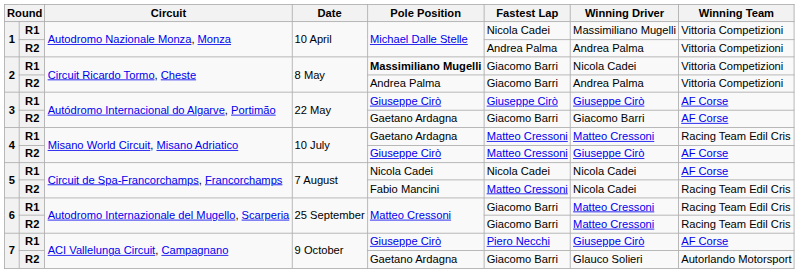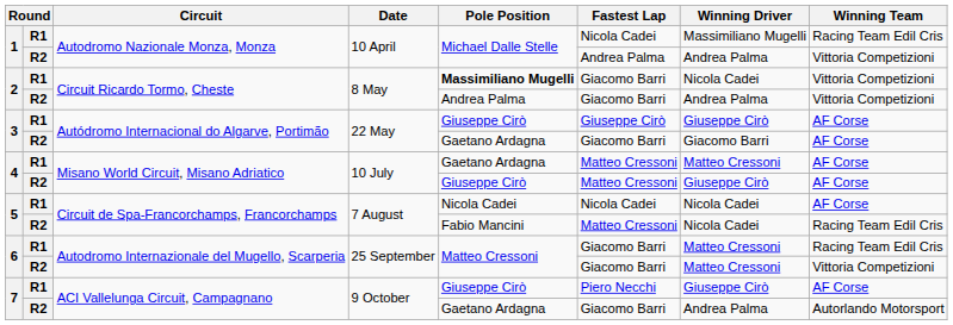 <table class="wikitable" style="font-size: 85%">
 <tr>
 <th colspan=2>Round</th>
 <th>Circuit</th>
 <th>Date</th>
 <th>Pole Position</th>
 <th>Fastest Lap</th>
 <th>Winning Driver</th>
 <th>Winning Team</th>
 </tr>
 <tr>
 <th rowspan=2>1</th>
 <th>R1</th>
 <td rowspan=2> <a href='#'>Autodromo Nazionale Monza</a>, <a href='#'>Monza</a></td>
 <td rowspan=2>10 April</td>
 <td rowspan=2> <a href='#'>Michael Dalle Stelle</a></td>
 <td> Nicola Cadei</td>
 <td> Massimiliano Mugelli</td>
-<td> Vittoria Competizioni</td>
+<td> Racing Team Edil Cris</td>
 </tr>
 <tr>
 <th>R2</th>
 <td> Andrea Palma</td>
 <td> Andrea Palma</td>
 <td> Vittoria Competizioni</td>
 </tr>
 <tr>
 <th rowspan=2>2</th>
 <th>R1</th>
 <td rowspan=2> <a href='#'>Circuit Ricardo Tormo</a>, <a href='#'>Cheste</a></td>
 <td rowspan=2>8 May</td>
 <td><strong> Massimiliano Mugelli</strong></td>
 <td> Giacomo Barri</td>
 <td> Nicola Cadei</td>
 <td> Vittoria Competizioni</td>
 </tr>
 <tr>
 <th>R2</th>
 <td> Andrea Palma</td>
 <td> Giacomo Barri</td>
 <td> Andrea Palma</td>
 <td> Vittoria Competizioni</td>
 </tr>
 <tr>
 <th rowspan=2>3</th>
 <th>R1</th>
 <td rowspan=2> <a href='#'>Autódromo Internacional do Algarve</a>, <a href='#'>Portimão</a></td>
 <td rowspan=2>22 May</td>
 <td> <a href='#'>Giuseppe Cirò</a></td>
 <td> <a href='#'>Giuseppe Cirò</a></td>
 <td> <a href='#'>Giuseppe Cirò</a></td>
 <td> <a href='#'>AF Corse</a></td>
 </tr>
 <tr>
 <th>R2</th>
 <td> Gaetano Ardagna</td>
 <td> Giacomo Barri</td>
 <td> Giacomo Barri</td>
 <td> <a href='#'>AF Corse</a></td>
 </tr>
 <tr>
 <th rowspan=2>4</th>
 <th>R1</th>
 <td rowspan=2> <a href='#'>Misano World Circuit</a>, <a href='#'>Misano Adriatico</a></td>
 <td rowspan=2>10 July</td>
 <td> Gaetano Ardagna</td>
 <td> <a href='#'>Matteo Cressoni</a></td>
 <td> <a href='#'>Matteo Cressoni</a></td>
-<td> Racing Team Edil Cris</td>
+<td> <a href='#'>AF Corse</a></td>
 </tr>
 <tr>
 <th>R2</th>
 <td> <a href='#'>Giuseppe Cirò</a></td>
 <td> <a href='#'>Matteo Cressoni</a></td>
 <td> <a href='#'>Giuseppe Cirò</a></td>
 <td> <a href='#'>AF Corse</a></td>
 </tr>
 <tr>
 <th rowspan=2>5</th>
 <th>R1</th>
 <td rowspan=2> <a href='#'>Circuit de Spa-Francorchamps</a>, <a href='#'>Francorchamps</a></td>
 <td rowspan=2>7 August</td>
 <td> Nicola Cadei</td>
 <td> Nicola Cadei</td>
 <td> Nicola Cadei</td>
 <td> <a href='#'>AF Corse</a></td>
 </tr>
 <tr>
 <th>R2</th>
 <td> Fabio Mancini</td>
 <td> <a href='#'>Matteo Cressoni</a></td>
 <td> Nicola Cadei</td>
 <td> Racing Team Edil Cris</td>
 </tr>
 <tr>
 <th rowspan=2>6</th>
 <th>R1</th>
 <td rowspan=2> <a href='#'>Autodromo Internazionale del Mugello</a>, <a href='#'>Scarperia</a></td>
 <td rowspan=2>25 September</td>
 <td rowspan=2> <a href='#'>Matteo Cressoni</a></td>
 <td> Giacomo Barri</td>
 <td> <a href='#'>Matteo Cressoni</a></td>
 <td> Racing Team Edil Cris</td>
 </tr>
 <tr>
 <th>R2</th>
 <td> Giacomo Barri</td>
 <td> <a href='#'>Matteo Cressoni</a></td>
-<td> Racing Team Edil Cris</td>
+<td> Vittoria Competizioni</td>
 </tr>
 <tr>
 <th rowspan=2>7</th>
 <th>R1</th>
 <td rowspan=2> <a href='#'>ACI Vallelunga Circuit</a>, <a href='#'>Campagnano</a></td>
 <td rowspan=2>9 October</td>
 <td> <a href='#'>Giuseppe Cirò</a></td>
 <td> <a href='#'>Piero Necchi</a></td>
 <td> <a href='#'>Giuseppe Cirò</a></td>
 <td> <a href='#'>AF Corse</a></td>
 </tr>
 <tr>
 <th>R2</th>
 <td> Gaetano Ardagna</td>
 <td> Giacomo Barri</td>
-<td> Glauco Solieri</td>
+<td> Andrea Palma</td>
 <td> Autorlando Motorsport</td>
 </tr>
 </table>
